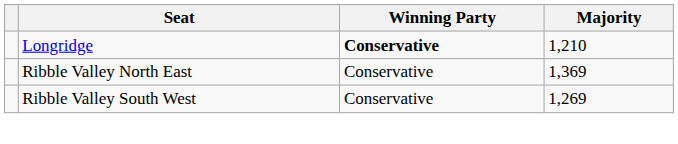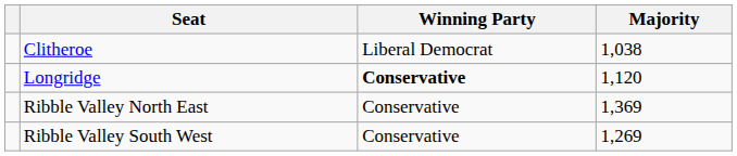 <table class="wikitable" style="right; width:50%">
 <tr>
 <th></th>
 <th>Seat</th>
 <th>Winning Party</th>
 <th>Majority</th>
 </tr>
 <tr>
 <td></td>
+<td><a href='#'>Clitheroe</a></td>
+<td>Liberal Democrat</td>
+<td>1,038</td>
+</tr>
+<tr>
+<td></td>
 <td><a href='#'>Longridge</a></td>
 <td><strong>Conservative</strong></td>
-<td>1,210</td>
+<td>1,120</td>
 </tr>
 <tr>
 <td></td>
 <td>Ribble Valley North East</td>
 <td>Conservative</td>
 <td>1,369</td>
 </tr>
 <tr>
 <td></td>
 <td>Ribble Valley South West</td>
 <td>Conservative</td>
 <td>1,269</td>
 </tr>
 </table>
